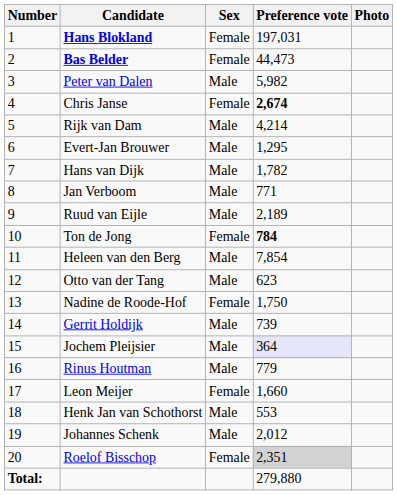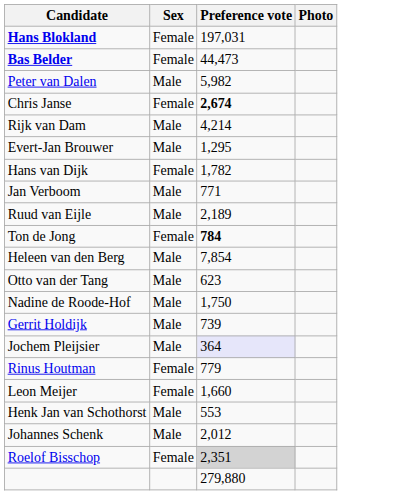 <table class="wikitable vatop">
 <tr>
-<th>Number</th>
 <th>Candidate</th>
 <th>Sex</th>
 <th>Preference vote</th>
 <th>Photo</th>
 </tr>
 <tr>
-<td>1</td>
 <td><strong><a href='#'>Hans Blokland</a></strong></td>
 <td>Female</td>
 <td>197,031</td>
 <td></td>
 </tr>
 <tr>
-<td>2</td>
 <td><strong><a href='#'>Bas Belder</a></strong></td>
 <td>Female</td>
 <td>44,473</td>
 <td></td>
 </tr>
 <tr>
-<td>3</td>
 <td><a href='#'>Peter van Dalen</a></td>
 <td>Male</td>
 <td>5,982</td>
 <td></td>
 </tr>
 <tr>
-<td>4</td>
 <td>Chris Janse</td>
 <td>Female</td>
 <td><strong>2,674</strong></td>
 <td></td>
 </tr>
 <tr>
-<td>5</td>
 <td>Rijk van Dam</td>
 <td>Male</td>
 <td>4,214</td>
 <td></td>
 </tr>
 <tr>
-<td>6</td>
 <td>Evert-Jan Brouwer</td>
 <td>Male</td>
 <td>1,295</td>
 <td></td>
 </tr>
 <tr>
-<td>7</td>
 <td>Hans van Dijk</td>
-<td>Male</td>
+<td>Female</td>
 <td>1,782</td>
 <td></td>
 </tr>
 <tr>
-<td>8</td>
 <td>Jan Verboom</td>
 <td>Male</td>
 <td>771</td>
 <td></td>
 </tr>
 <tr>
-<td>9</td>
 <td>Ruud van Eijle</td>
 <td>Male</td>
 <td>2,189</td>
 <td></td>
 </tr>
 <tr>
-<td>10</td>
 <td>Ton de Jong</td>
 <td>Female</td>
 <td><strong>784</strong></td>
 <td></td>
 </tr>
 <tr>
-<td>11</td>
 <td>Heleen van den Berg</td>
 <td>Male</td>
 <td>7,854</td>
 <td></td>
 </tr>
 <tr>
-<td>12</td>
 <td>Otto van der Tang</td>
 <td>Male</td>
 <td>623</td>
 <td></td>
 </tr>
 <tr>
-<td>13</td>
 <td>Nadine de Roode-Hof</td>
-<td>Female</td>
+<td>Male</td>
 <td>1,750</td>
 <td></td>
 </tr>
 <tr>
-<td>14</td>
 <td><a href='#'>Gerrit Holdijk</a></td>
 <td>Male</td>
 <td>739</td>
 <td></td>
 </tr>
 <tr>
-<td>15</td>
 <td>Jochem Pleijsier</td>
 <td>Male</td>
 <td style="background: lavender;">364</td>
 <td></td>
 </tr>
 <tr>
-<td>16</td>
 <td><a href='#'>Rinus Houtman</a></td>
-<td>Male</td>
+<td>Female</td>
 <td>779</td>
 <td></td>
 </tr>
 <tr>
-<td>17</td>
 <td>Leon Meijer</td>
 <td>Female</td>
 <td>1,660</td>
 <td></td>
 </tr>
 <tr>
-<td>18</td>
 <td>Henk Jan van Schothorst</td>
 <td>Male</td>
 <td>553</td>
 <td></td>
 </tr>
 <tr>
-<td>19</td>
 <td>Johannes Schenk</td>
 <td>Male</td>
 <td>2,012</td>
 <td></td>
 </tr>
 <tr>
-<td>20</td>
 <td><a href='#'>Roelof Bisschop</a></td>
 <td>Female</td>
 <td style="background: lightgrey;">2,351</td>
 <td></td>
 </tr>
 <tr>
-<td><strong>Total:</strong></td>
 <td></td>
 <td></td>
 <td>279,880</td>
 <td></td>
 </tr>
 </table>
